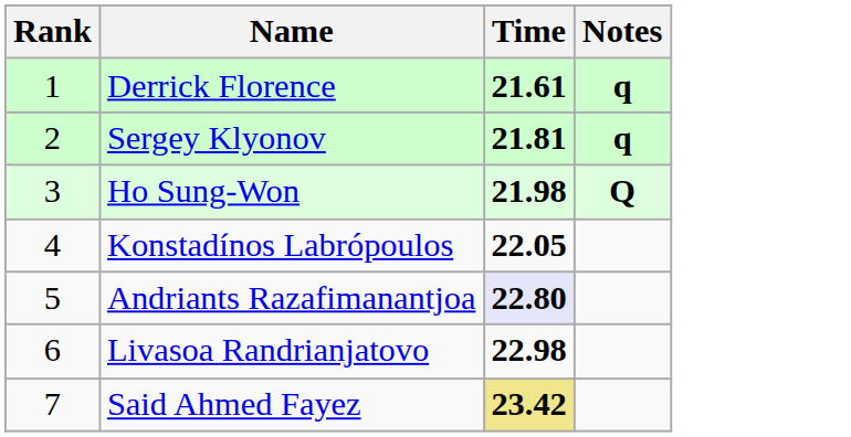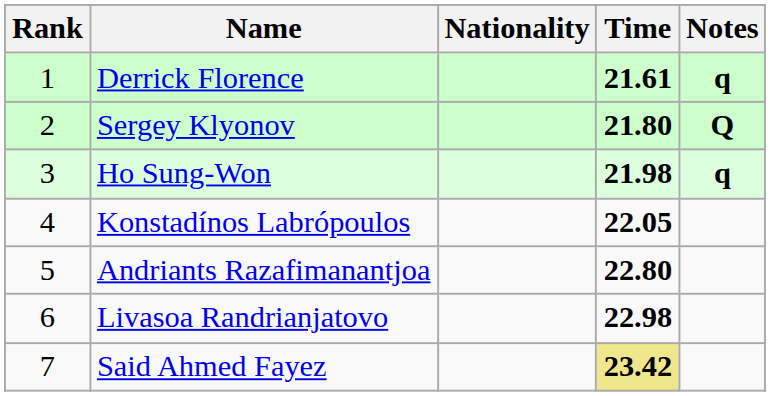 <table class="wikitable sortable" style="text-align:center">
 <tr>
 <th>Rank</th>
 <th>Name</th>
+<th>Nationality</th>
 <th>Time</th>
 <th>Notes</th>
 </tr>
 <tr bgcolor=ccffcc>
 <td>1</td>
 <td align=left><a href='#'>Derrick Florence</a></td>
+<td align=left></td>
 <td><strong>21.61</strong></td>
 <td><strong>q</strong></td>
 </tr>
 <tr bgcolor=ccffcc>
 <td>2</td>
 <td align=left><a href='#'>Sergey Klyonov</a></td>
-<td><strong>21.81</strong></td>
-<td><strong>q</strong></td>
+<td align=left></td>
+<td><strong>21.80</strong></td>
+<td><strong>Q</strong></td>
 </tr>
 <tr bgcolor=ddffdd>
 <td>3</td>
 <td align=left><a href='#'>Ho Sung-Won</a></td>
+<td align=left></td>
 <td><strong>21.98</strong></td>
-<td><strong>Q</strong></td>
+<td><strong>q</strong></td>
 </tr>
 <tr>
 <td>4</td>
 <td align=left><a href='#'>Konstadínos Labrópoulos</a></td>
+<td align=left></td>
 <td><strong>22.05</strong></td>
 <td></td>
 </tr>
 <tr>
 <td>5</td>
 <td align=left><a href='#'>Andriants Razafimanantjoa</a></td>
-<td style="background: lavender;"><strong>22.80</strong></td>
+<td align=left></td>
+<td><strong>22.80</strong></td>
 <td></td>
 </tr>
 <tr>
 <td>6</td>
 <td align=left><a href='#'>Livasoa Randrianjatovo</a></td>
+<td align=left></td>
 <td><strong>22.98</strong></td>
 <td></td>
 </tr>
 <tr>
 <td>7</td>
 <td align=left><a href='#'>Said Ahmed Fayez</a></td>
+<td align=left></td>
 <td style="background: khaki;"><strong>23.42</strong></td>
 <td></td>
 </tr>
 </table>
